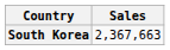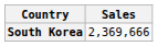 <table class="wikitable plainrowheaders">
 <tr>
 <th>Country</th>
 <th>Sales</th>
 </tr>
 <tr>
 <th scope="row">South Korea</th>
-<td align="center">2,367,663</td>
+<td align="center">2,369,666</td>
 </tr>
 </table>
